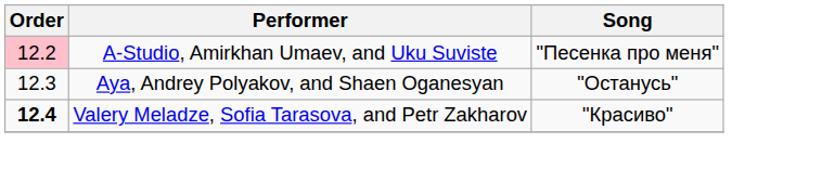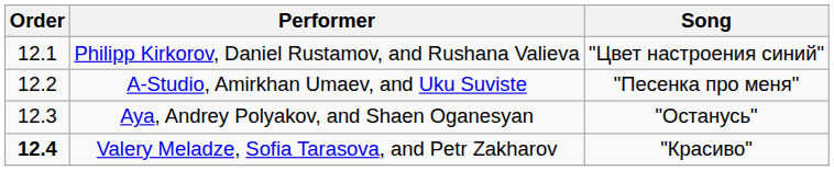 <table class="wikitable" style="text-align:center;">
 <tr>
 <th>Order</th>
 <th>Performer</th>
 <th>Song</th>
 </tr>
 <tr>
-<td style="background: pink;">12.2</td>
+<td>12.1</td>
+<td><a href='#'>Philipp Kirkorov</a>, Daniel Rustamov, and Rushana Valieva</td>
+<td>"Цвет настроения синий"</td>
+</tr>
+<tr>
+<td>12.2</td>
 <td><a href='#'>A-Studio</a>, Amirkhan Umaev, and <a href='#'>Uku Suviste</a></td>
 <td>"Песенка про меня"</td>
 </tr>
 <tr>
 <td>12.3</td>
 <td><a href='#'>Aya</a>, Andrey Polyakov, and Shaen Oganesyan</td>
 <td>"Останусь"</td>
 </tr>
 <tr>
 <td><strong>12.4</strong></td>
 <td><a href='#'>Valery Meladze</a>, <a href='#'>Sofia Tarasova</a>, and Petr Zakharov</td>
 <td>"Красиво"</td>
 </tr>
 <tr>
 </tr>
 </table>
